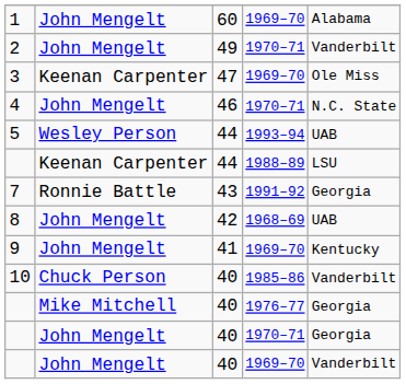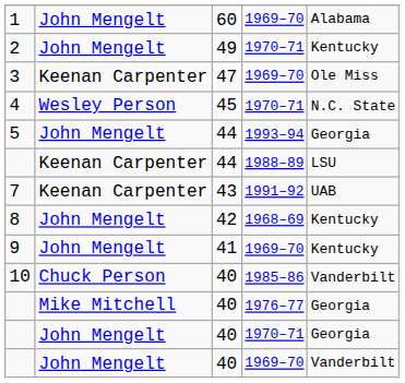 <table class="wikitable">
 <tr>
 </tr>
 <tr>
 <td>1</td>
 <td><a href='#'>John Mengelt</a></td>
 <td>60</td>
 <td style="font-size:80%;"><a href='#'>1969–70</a></td>
 <td style="font-size:80%;">Alabama</td>
 </tr>
 <tr>
 <td>2</td>
 <td><a href='#'>John Mengelt</a></td>
 <td>49</td>
 <td style="font-size:80%;"><a href='#'>1970–71</a></td>
-<td style="font-size:80%;">Vanderbilt</td>
+<td style="font-size:80%;">Kentucky</td>
 </tr>
 <tr>
 <td>3</td>
 <td>Keenan Carpenter</td>
 <td>47</td>
 <td style="font-size:80%;"><a href='#'>1969–70</a></td>
 <td style="font-size:80%;">Ole Miss</td>
 </tr>
 <tr>
 <td>4</td>
-<td><a href='#'>John Mengelt</a></td>
-<td>46</td>
+<td><a href='#'>Wesley Person</a></td>
+<td>45</td>
 <td style="font-size:80%;"><a href='#'>1970–71</a></td>
 <td style="font-size:80%;">N.C. State</td>
 </tr>
 <tr>
 <td>5</td>
-<td><a href='#'>Wesley Person</a></td>
+<td><a href='#'>John Mengelt</a></td>
 <td>44</td>
 <td style="font-size:80%;"><a href='#'>1993–94</a></td>
-<td style="font-size:80%;">UAB</td>
+<td style="font-size:80%;">Georgia</td>
 </tr>
 <tr>
 <td></td>
 <td>Keenan Carpenter</td>
 <td>44</td>
 <td style="font-size:80%;"><a href='#'>1988–89</a></td>
 <td style="font-size:80%;">LSU</td>
 </tr>
 <tr>
 <td>7</td>
-<td>Ronnie Battle</td>
+<td>Keenan Carpenter</td>
 <td>43</td>
 <td style="font-size:80%;"><a href='#'>1991–92</a></td>
-<td style="font-size:80%;">Georgia</td>
+<td style="font-size:80%;">UAB</td>
 </tr>
 <tr>
 <td>8</td>
 <td><a href='#'>John Mengelt</a></td>
 <td>42</td>
 <td style="font-size:80%;"><a href='#'>1968–69</a></td>
-<td style="font-size:80%;">UAB</td>
+<td style="font-size:80%;">Kentucky</td>
 </tr>
 <tr>
 <td>9</td>
 <td><a href='#'>John Mengelt</a></td>
 <td>41</td>
 <td style="font-size:80%;"><a href='#'>1969–70</a></td>
 <td style="font-size:80%;">Kentucky</td>
 </tr>
 <tr>
 <td>10</td>
 <td><a href='#'>Chuck Person</a></td>
 <td>40</td>
 <td style="font-size:80%;"><a href='#'>1985–86</a></td>
 <td style="font-size:80%;">Vanderbilt</td>
 </tr>
 <tr>
 <td></td>
 <td><a href='#'>Mike Mitchell</a></td>
 <td>40</td>
 <td style="font-size:80%;"><a href='#'>1976–77</a></td>
 <td style="font-size:80%;">Georgia</td>
 </tr>
 <tr>
 <td></td>
 <td><a href='#'>John Mengelt</a></td>
 <td>40</td>
 <td style="font-size:80%;"><a href='#'>1970–71</a></td>
 <td style="font-size:80%;">Georgia</td>
 </tr>
 <tr>
 <td></td>
 <td><a href='#'>John Mengelt</a></td>
 <td>40</td>
 <td style="font-size:80%;"><a href='#'>1969–70</a></td>
 <td style="font-size:80%;">Vanderbilt</td>
 </tr>
 </table>
